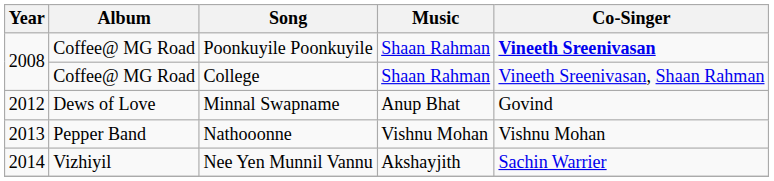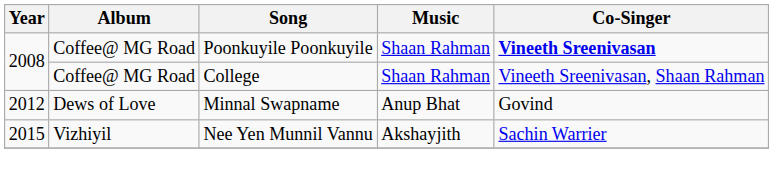 <table class = "sortable wikitable">
 <tr>
 <th>Year</th>
 <th>Album</th>
 <th>Song</th>
 <th>Music</th>
 <th>Co-Singer</th>
 </tr>
 <tr>
 <td rowspan="2">2008</td>
 <td>Coffee@ MG Road</td>
 <td>Poonkuyile Poonkuyile</td>
 <td><a href='#'>Shaan Rahman</a></td>
 <td><strong><a href='#'>Vineeth Sreenivasan</a></strong></td>
 </tr>
 <tr>
 <td>Coffee@ MG Road</td>
 <td>College</td>
 <td><a href='#'>Shaan Rahman</a></td>
 <td><a href='#'>Vineeth Sreenivasan</a>, <a href='#'>Shaan Rahman</a></td>
 </tr>
 <tr>
 <td>2012</td>
 <td>Dews of Love</td>
 <td>Minnal Swapname</td>
 <td>Anup Bhat</td>
 <td>Govind</td>
 </tr>
 <tr>
-<td>2013</td>
-<td>Pepper Band</td>
-<td>Nathooonne</td>
-<td>Vishnu Mohan</td>
-<td>Vishnu Mohan</td>
-</tr>
-<tr>
-<td>2014</td>
+<td>2015</td>
 <td>Vizhiyil</td>
 <td>Nee Yen Munnil Vannu</td>
 <td>Akshayjith</td>
 <td><a href='#'>Sachin Warrier</a></td>
 </tr>
 <tr>
 </tr>
 </table>
